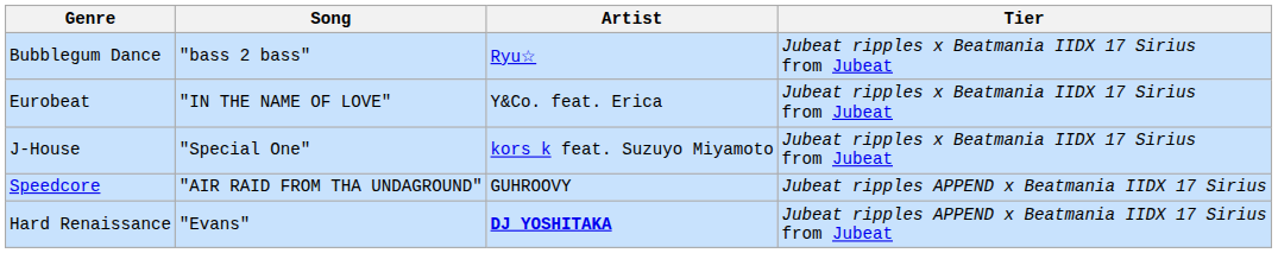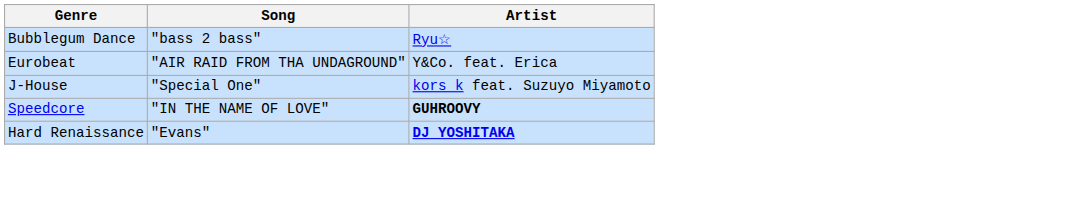 <table class="wikitable sortable">
 <tr>
 <th>Genre</th>
 <th>Song</th>
 <th>Artist</th>
-<th>Tier</th>
 </tr>
 <tr style="background:#C8E2FD;">
 <td>Bubblegum Dance</td>
 <td>"bass 2 bass"</td>
 <td><a href='#'>Ryu☆</a></td>
-<td><em>Jubeat ripples x Beatmania IIDX 17 Sirius</em><br>from <a href='#'>Jubeat</a></td>
 </tr>
 <tr style="background:#C8E2FD;">
 <td>Eurobeat</td>
-<td>"IN THE NAME OF LOVE"</td>
+<td>"AIR RAID FROM THA UNDAGROUND"</td>
 <td>Y&Co. feat. Erica</td>
-<td><em>Jubeat ripples x Beatmania IIDX 17 Sirius</em><br>from <a href='#'>Jubeat</a></td>
 </tr>
 <tr style="background:#C8E2FD;">
 <td>J-House</td>
 <td>"Special One"</td>
 <td><a href='#'>kors k</a> feat. Suzuyo Miyamoto</td>
-<td><em>Jubeat ripples x Beatmania IIDX 17 Sirius</em><br>from <a href='#'>Jubeat</a></td>
 </tr>
 <tr style="background:#C8E2FD;">
 <td><a href='#'>Speedcore</a></td>
-<td>"AIR RAID FROM THA UNDAGROUND"</td>
-<td>GUHROOVY</td>
-<td><em>Jubeat ripples APPEND x Beatmania IIDX 17 Sirius</em></td>
+<td>"IN THE NAME OF LOVE"</td>
+<td><strong>GUHROOVY</strong></td>
 </tr>
 <tr style="background:#C8E2FD;">
 <td>Hard Renaissance</td>
 <td>"Evans"</td>
 <td><strong><a href='#'>DJ YOSHITAKA</a></strong></td>
-<td><em>Jubeat ripples APPEND x Beatmania IIDX 17 Sirius</em><br>from <a href='#'>Jubeat</a></td>
 </tr>
 </table>
